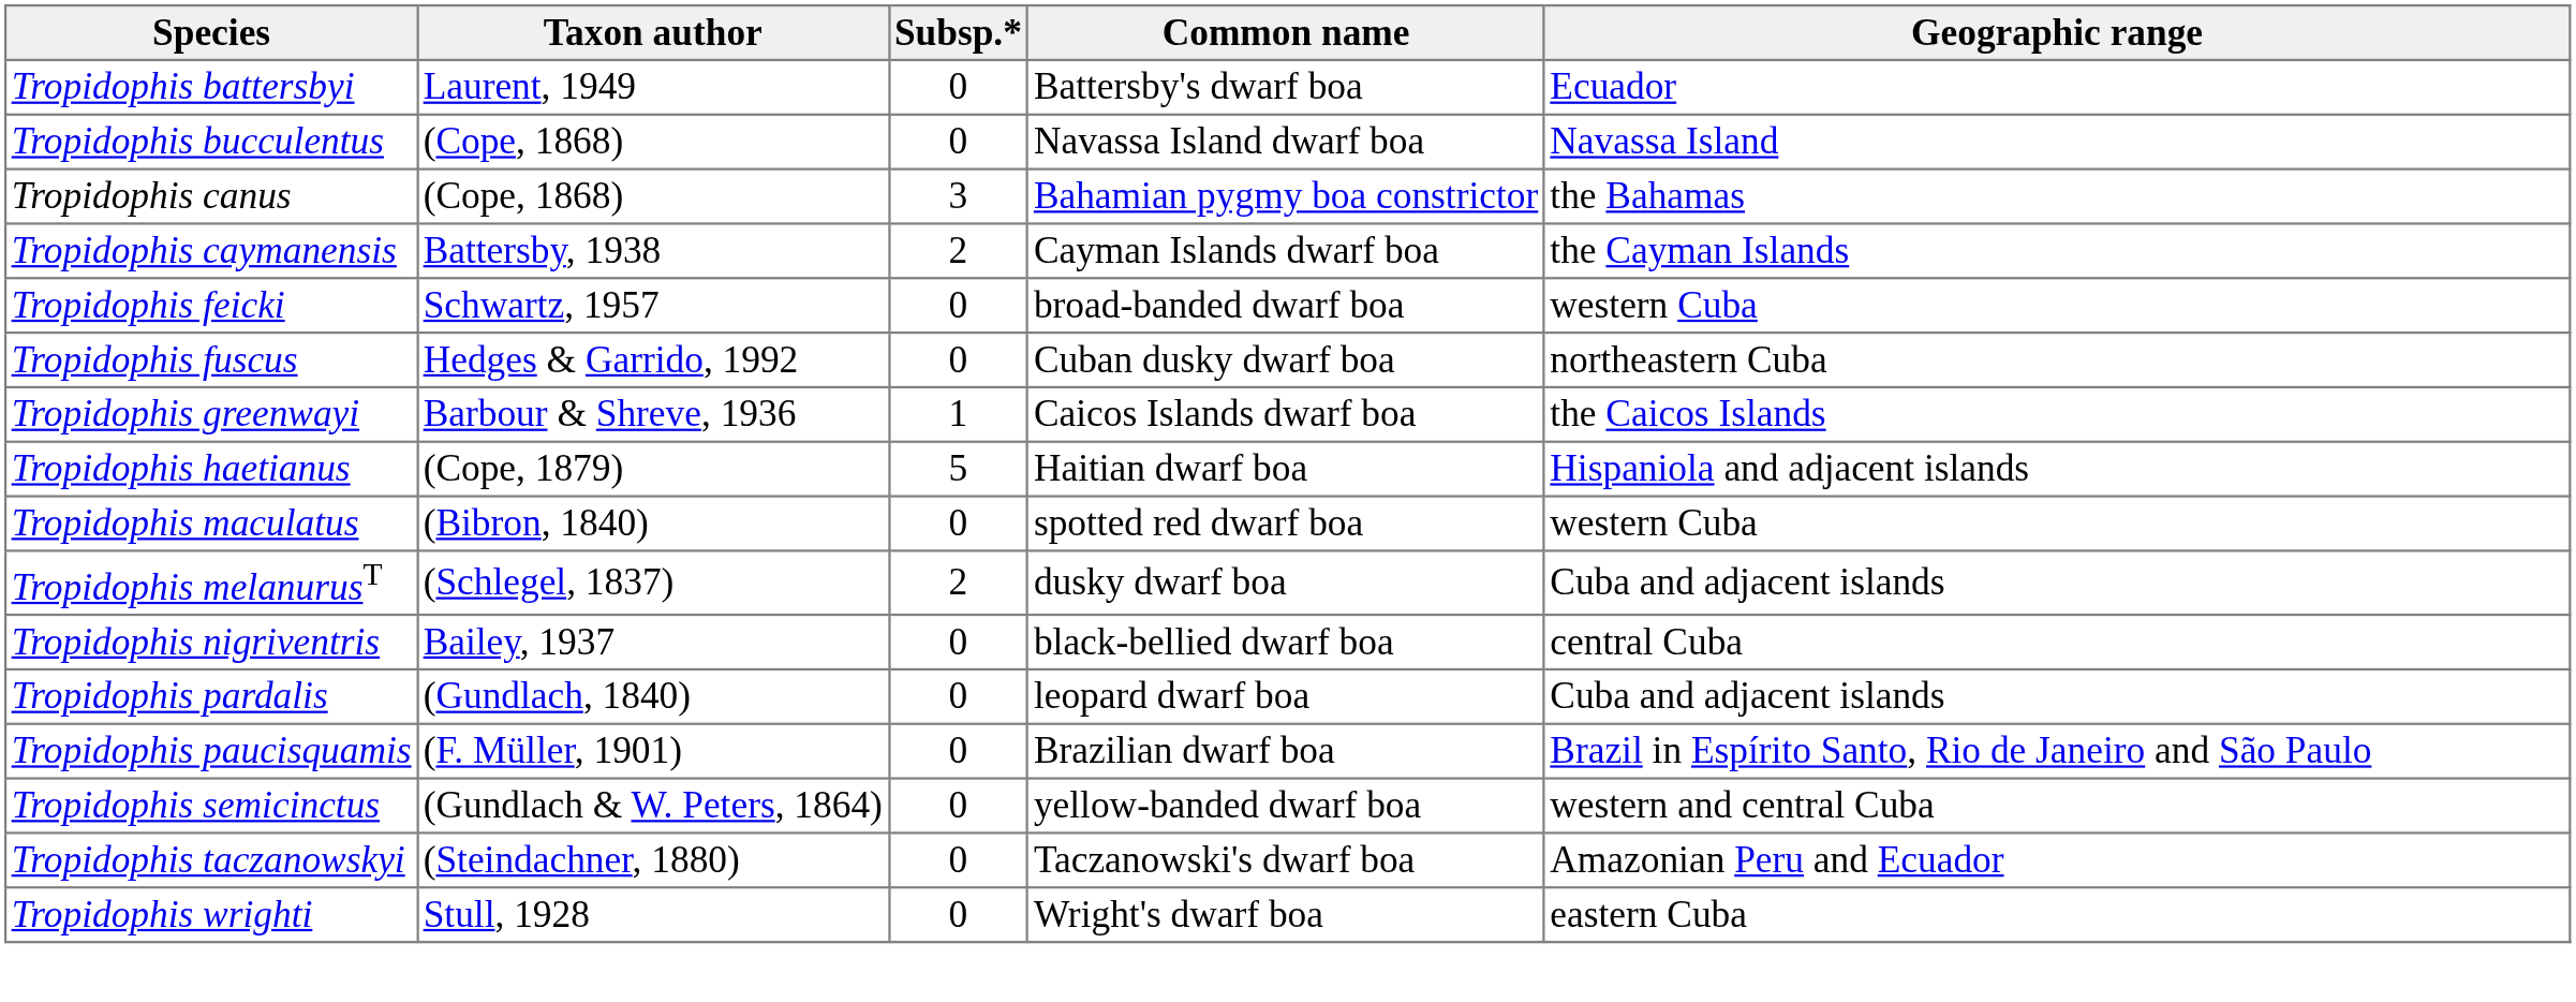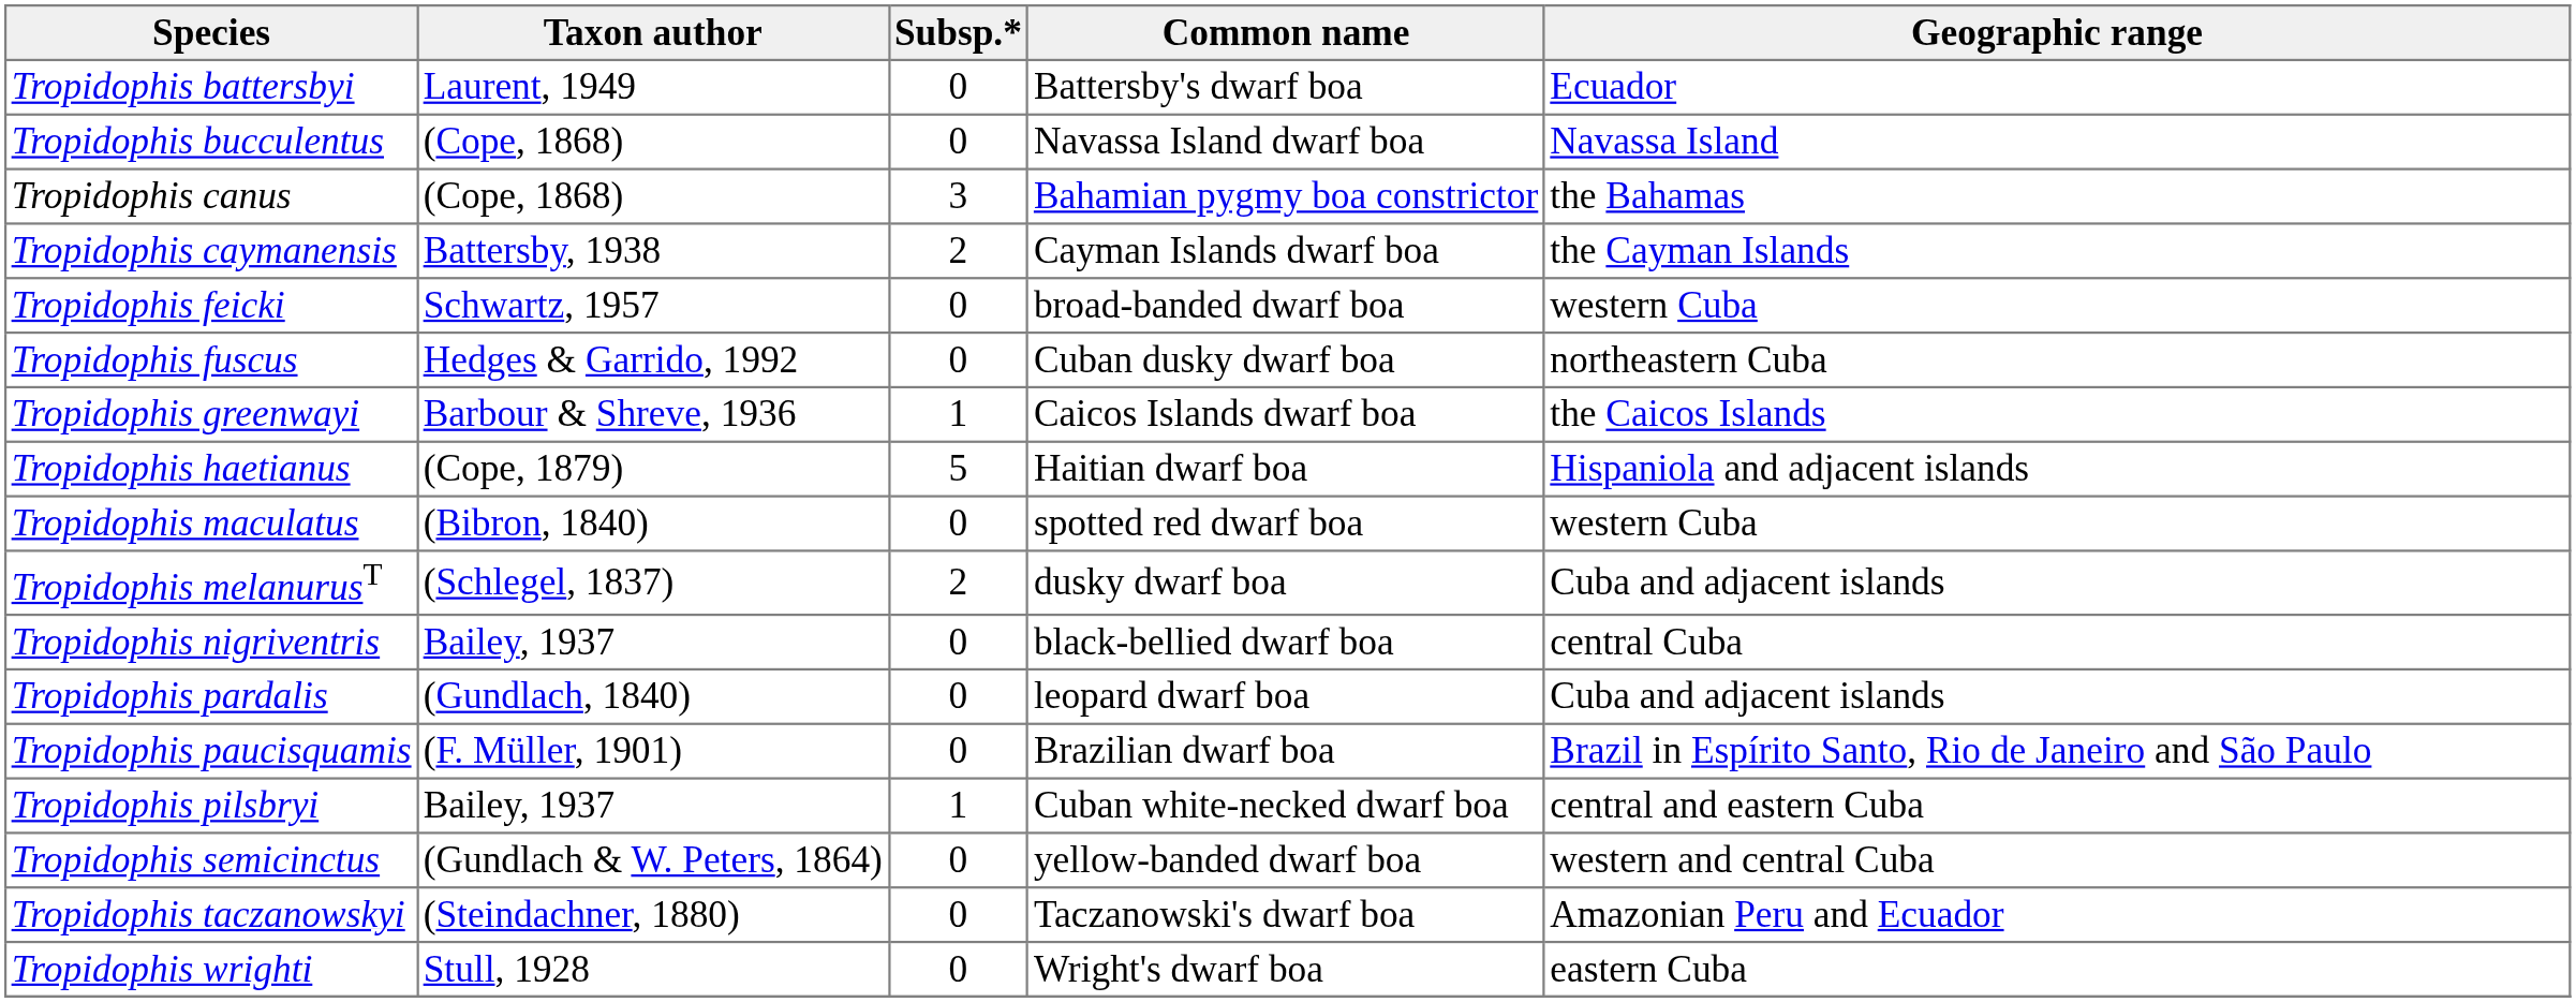 <table cellspacing=0 cellpadding=2 border=1 style="border-collapse: collapse;">
 <tr>
 <th bgcolor="#f0f0f0">Species</th>
 <th bgcolor="#f0f0f0">Taxon author</th>
 <th bgcolor="#f0f0f0">Subsp.*</th>
 <th bgcolor="#f0f0f0">Common name</th>
 <th bgcolor="#f0f0f0">Geographic range</th>
 </tr>
 <tr>
 <td><em><a href='#'>Tropidophis battersbyi</a></em></td>
 <td><a href='#'>Laurent</a>, 1949</td>
 <td align="center">0</td>
 <td>Battersby's dwarf boa</td>
 <td style="width:40%"><a href='#'>Ecuador</a></td>
 </tr>
 <tr>
 <td><em><a href='#'>Tropidophis bucculentus</a></em></td>
 <td>(<a href='#'>Cope</a>, 1868)</td>
 <td align="center">0</td>
 <td>Navassa Island dwarf boa</td>
 <td><a href='#'>Navassa Island</a></td>
 </tr>
 <tr>
 <td><em>Tropidophis canus</em></td>
 <td>(Cope, 1868)</td>
 <td align="center">3</td>
 <td><a href='#'>Bahamian pygmy boa constrictor</a></td>
 <td>the <a href='#'>Bahamas</a></td>
 </tr>
 <tr>
 <td><em><a href='#'>Tropidophis caymanensis</a></em></td>
 <td><a href='#'>Battersby</a>, 1938</td>
 <td align="center">2</td>
 <td>Cayman Islands dwarf boa</td>
 <td>the <a href='#'>Cayman Islands</a></td>
 </tr>
 <tr>
 <td><em><a href='#'>Tropidophis feicki</a></em></td>
 <td><a href='#'>Schwartz</a>, 1957</td>
 <td align="center">0</td>
 <td>broad-banded dwarf boa</td>
 <td>western <a href='#'>Cuba</a></td>
 </tr>
 <tr>
 <td><em><a href='#'>Tropidophis fuscus</a></em></td>
 <td><a href='#'>Hedges</a> & <a href='#'>Garrido</a>, 1992</td>
 <td align="center">0</td>
 <td>Cuban dusky dwarf boa</td>
 <td>northeastern Cuba</td>
 </tr>
 <tr>
 <td><em><a href='#'>Tropidophis greenwayi</a></em></td>
 <td><a href='#'>Barbour</a> & <a href='#'>Shreve</a>, 1936</td>
 <td align="center">1</td>
 <td>Caicos Islands dwarf boa</td>
 <td>the <a href='#'>Caicos Islands</a></td>
 </tr>
 <tr>
 <td><em><a href='#'>Tropidophis haetianus</a></em></td>
 <td>(Cope, 1879)</td>
 <td align="center">5</td>
 <td>Haitian dwarf boa</td>
 <td><a href='#'>Hispaniola</a> and adjacent islands</td>
 </tr>
 <tr>
 <td><em><a href='#'>Tropidophis maculatus</a></em></td>
 <td>(<a href='#'>Bibron</a>, 1840)</td>
 <td align="center">0</td>
 <td>spotted red dwarf boa</td>
 <td>western Cuba</td>
 </tr>
 <tr>
 <td><em><a href='#'>Tropidophis melanurus</a></em><span><sup>T</sup></span></td>
 <td>(<a href='#'>Schlegel</a>, 1837)</td>
 <td align="center">2</td>
 <td>dusky dwarf boa</td>
 <td>Cuba and adjacent islands</td>
 </tr>
 <tr>
 <td><em><a href='#'>Tropidophis nigriventris</a></em></td>
 <td><a href='#'>Bailey</a>, 1937</td>
 <td align="center">0</td>
 <td>black-bellied dwarf boa</td>
 <td>central Cuba</td>
 </tr>
 <tr>
 <td><em><a href='#'>Tropidophis pardalis</a></em></td>
 <td>(<a href='#'>Gundlach</a>, 1840)</td>
 <td align="center">0</td>
 <td>leopard dwarf boa</td>
 <td>Cuba and adjacent islands</td>
 </tr>
 <tr>
 <td><em><a href='#'>Tropidophis paucisquamis</a></em></td>
 <td>(<a href='#'>F. Müller</a>, 1901)</td>
 <td align="center">0</td>
 <td>Brazilian dwarf boa</td>
 <td><a href='#'>Brazil</a> in <a href='#'>Espírito Santo</a>, <a href='#'>Rio de Janeiro</a> and <a href='#'>São Paulo</a></td>
 </tr>
 <tr>
+<td><em><a href='#'>Tropidophis pilsbryi</a></em></td>
+<td>Bailey, 1937</td>
+<td align="center">1</td>
+<td>Cuban white-necked dwarf boa</td>
+<td>central and eastern Cuba</td>
+</tr>
+<tr>
 <td><em><a href='#'>Tropidophis semicinctus</a></em></td>
 <td>(Gundlach & <a href='#'>W. Peters</a>, 1864)</td>
 <td align="center">0</td>
 <td>yellow-banded dwarf boa</td>
 <td>western and central Cuba</td>
 </tr>
 <tr>
 <td><em><a href='#'>Tropidophis taczanowskyi</a></em></td>
 <td>(<a href='#'>Steindachner</a>, 1880)</td>
 <td align="center">0</td>
 <td>Taczanowski's dwarf boa</td>
 <td>Amazonian <a href='#'>Peru</a> and <a href='#'>Ecuador</a></td>
 </tr>
 <tr>
 <td><em><a href='#'>Tropidophis wrighti</a></em></td>
 <td><a href='#'>Stull</a>, 1928</td>
 <td align="center">0</td>
 <td>Wright's dwarf boa</td>
 <td>eastern Cuba</td>
 </tr>
 <tr>
 </tr>
 </table>
